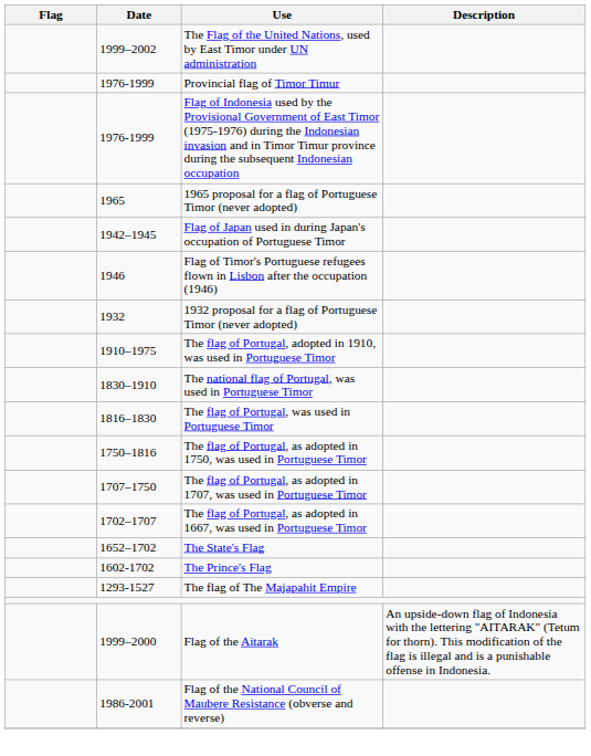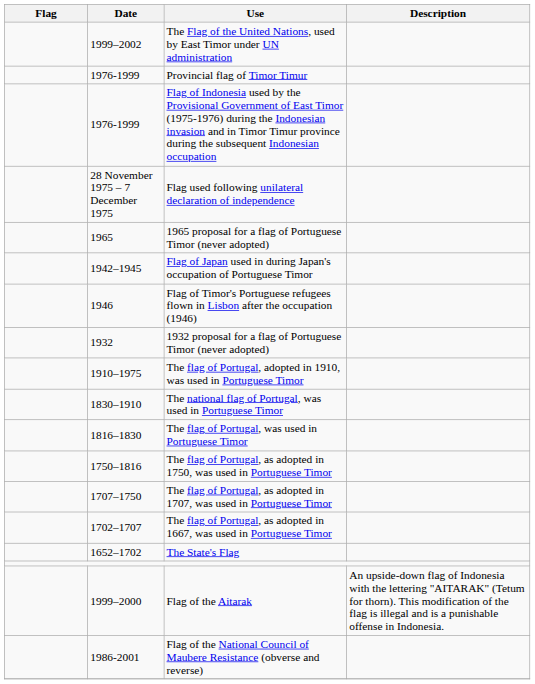 <table class="wikitable">
 <tr>
 <th style="width:110px;">Flag</th>
 <th style="width:100px;">Date</th>
 <th style="width:250px;">Use</th>
 <th style="width:250px;">Description</th>
 </tr>
 <tr>
 <td></td>
 <td>1999–2002</td>
 <td>The <a href='#'>Flag of the United Nations</a>, used by East Timor under <a href='#'>UN administration</a></td>
 <td></td>
 </tr>
 <tr>
 <td></td>
 <td>1976-1999</td>
 <td>Provincial flag of <a href='#'>Timor Timur</a></td>
 <td></td>
 </tr>
 <tr>
 <td></td>
 <td>1976-1999</td>
 <td><a href='#'>Flag of Indonesia</a> used by the <a href='#'>Provisional Government of East Timor</a> (1975-1976) during the <a href='#'>Indonesian invasion</a> and in Timor Timur province during the subsequent <a href='#'>Indonesian occupation</a></td>
+<td></td>
+</tr>
+<tr>
+<td></td>
+<td>28 November 1975 – 7 December 1975</td>
+<td>Flag used following <a href='#'>unilateral declaration of independence</a></td>
 <td></td>
 </tr>
 <tr>
 <td></td>
 <td>1965</td>
 <td>1965 proposal for a flag of Portuguese Timor (never adopted)</td>
 <td></td>
 </tr>
 <tr>
 <td></td>
 <td>1942–1945</td>
 <td><a href='#'>Flag of Japan</a> used in during Japan's occupation of Portuguese Timor</td>
 <td></td>
 </tr>
 <tr>
 <td></td>
 <td>1946</td>
 <td>Flag of Timor's Portuguese refugees flown in <a href='#'>Lisbon</a> after the occupation (1946)</td>
 <td></td>
 </tr>
 <tr>
 <td></td>
 <td>1932</td>
 <td>1932 proposal for a flag of Portuguese Timor (never adopted)</td>
 <td></td>
 </tr>
 <tr>
 <td></td>
 <td>1910–1975</td>
 <td>The <a href='#'>flag of Portugal</a>, adopted in 1910, was used in <a href='#'>Portuguese Timor</a></td>
 <td></td>
 </tr>
 <tr>
 <td></td>
 <td>1830–1910</td>
 <td>The <a href='#'>national flag of Portugal</a>, was used in <a href='#'>Portuguese Timor</a></td>
 <td></td>
 </tr>
 <tr>
 <td></td>
 <td>1816–1830</td>
 <td>The <a href='#'>flag of Portugal</a>, was used in <a href='#'>Portuguese Timor</a></td>
 <td></td>
 </tr>
 <tr>
 <td></td>
 <td>1750–1816</td>
 <td>The <a href='#'>flag of Portugal</a>, as adopted in 1750, was used in <a href='#'>Portuguese Timor</a></td>
 <td></td>
 </tr>
 <tr>
 <td></td>
 <td>1707–1750</td>
 <td>The <a href='#'>flag of Portugal</a>, as adopted in 1707, was used in <a href='#'>Portuguese Timor</a></td>
 <td></td>
 </tr>
 <tr>
 <td></td>
 <td>1702–1707</td>
 <td>The <a href='#'>flag of Portugal</a>, as adopted in 1667, was used in <a href='#'>Portuguese Timor</a></td>
 <td></td>
 </tr>
 <tr>
 <td></td>
 <td>1652–1702</td>
 <td><a href='#'>The State's Flag</a></td>
 <td></td>
 </tr>
 <tr>
-<td></td>
-<td>1602-1702</td>
-<td><a href='#'>The Prince's Flag</a></td>
-<td></td>
-</tr>
-<tr>
-<td></td>
-<td>1293-1527</td>
-<td>The flag of The <a href='#'>Majapahit Empire</a></td>
-<td></td>
-</tr>
-<tr>
 <td colspan="4"></td>
 </tr>
 <tr>
 <td></td>
 <td>1999–2000</td>
 <td>Flag of the <a href='#'>Aitarak</a></td>
 <td>An upside-down flag of Indonesia with the lettering "AITARAK" (Tetum for thorn). This modification of the flag is illegal and is a punishable offense in Indonesia.</td>
 </tr>
 <tr>
 <td><br></td>
 <td>1986-2001</td>
 <td>Flag of the <a href='#'>National Council of Maubere Resistance</a> (obverse and reverse)</td>
 <td></td>
 </tr>
 <tr>
 </tr>
 </table>
